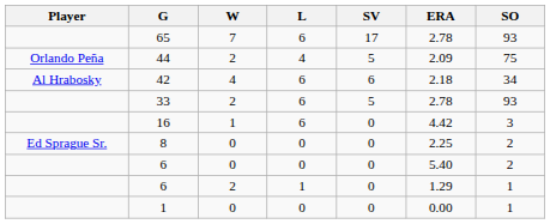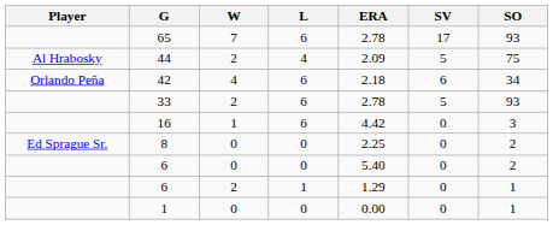 <table class="wikitable sortable">
 <tr>
 <th bgcolor="#DDDDFF" width="16%">Player</th>
 <th bgcolor="#DDDDFF" width="9%">G</th>
 <th bgcolor="#DDDDFF" width="9%">W</th>
 <th bgcolor="#DDDDFF" width="9%">L</th>
+<th bgcolor="#DDDDFF" width="9%">ERA</th>
 <th bgcolor="#DDDDFF" width="9%">SV</th>
-<th bgcolor="#DDDDFF" width="9%">ERA</th>
 <th bgcolor="#DDDDFF" width="9%">SO</th>
 </tr>
 <tr align="center">
 <td></td>
 <td>65</td>
 <td>7</td>
 <td>6</td>
+<td>2.78</td>
 <td>17</td>
-<td>2.78</td>
 <td>93</td>
 </tr>
 <tr align="center">
-<td><a href='#'>Orlando Peña</a></td>
+<td><a href='#'>Al Hrabosky</a></td>
 <td>44</td>
 <td>2</td>
 <td>4</td>
+<td>2.09</td>
 <td>5</td>
-<td>2.09</td>
 <td>75</td>
 </tr>
 <tr align=center>
-<td><a href='#'>Al Hrabosky</a></td>
+<td><a href='#'>Orlando Peña</a></td>
 <td>42</td>
 <td>4</td>
 <td>6</td>
+<td>2.18</td>
 <td>6</td>
-<td>2.18</td>
 <td>34</td>
 </tr>
 <tr align=center>
 <td></td>
 <td>33</td>
 <td>2</td>
 <td>6</td>
+<td>2.78</td>
 <td>5</td>
-<td>2.78</td>
 <td>93</td>
 </tr>
 <tr align="center">
 <td></td>
 <td>16</td>
 <td>1</td>
 <td>6</td>
+<td>4.42</td>
 <td>0</td>
-<td>4.42</td>
 <td>3</td>
 </tr>
 <tr align="center">
 <td><a href='#'>Ed Sprague Sr.</a></td>
 <td>8</td>
 <td>0</td>
 <td>0</td>
+<td>2.25</td>
 <td>0</td>
-<td>2.25</td>
 <td>2</td>
 </tr>
 <tr align=center>
 <td></td>
 <td>6</td>
 <td>0</td>
 <td>0</td>
+<td>5.40</td>
 <td>0</td>
-<td>5.40</td>
 <td>2</td>
 </tr>
 <tr align="center">
 <td></td>
 <td>6</td>
 <td>2</td>
 <td>1</td>
+<td>1.29</td>
 <td>0</td>
-<td>1.29</td>
 <td>1</td>
 </tr>
 <tr align="center">
 <td></td>
 <td>1</td>
 <td>0</td>
 <td>0</td>
+<td>0.00</td>
 <td>0</td>
-<td>0.00</td>
 <td>1</td>
 </tr>
 </table>
